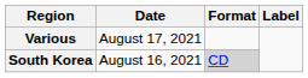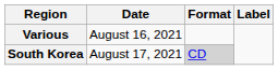 <table class="wikitable plainrowheaders">
 <tr>
 <th scope="col">Region</th>
 <th scope="col">Date</th>
 <th scope="col">Format</th>
 <th scope="col">Label</th>
 </tr>
 <tr>
 <th scope="row">Various</th>
-<td>August 17, 2021</td>
+<td>August 16, 2021</td>
 <td></td>
 <td rowspan="2"></td>
 </tr>
 <tr>
 <th scope="row">South Korea</th>
-<td>August 16, 2021</td>
+<td>August 17, 2021</td>
 <td style="background: lightgrey;"><a href='#'>CD</a></td>
 </tr>
 </table>
